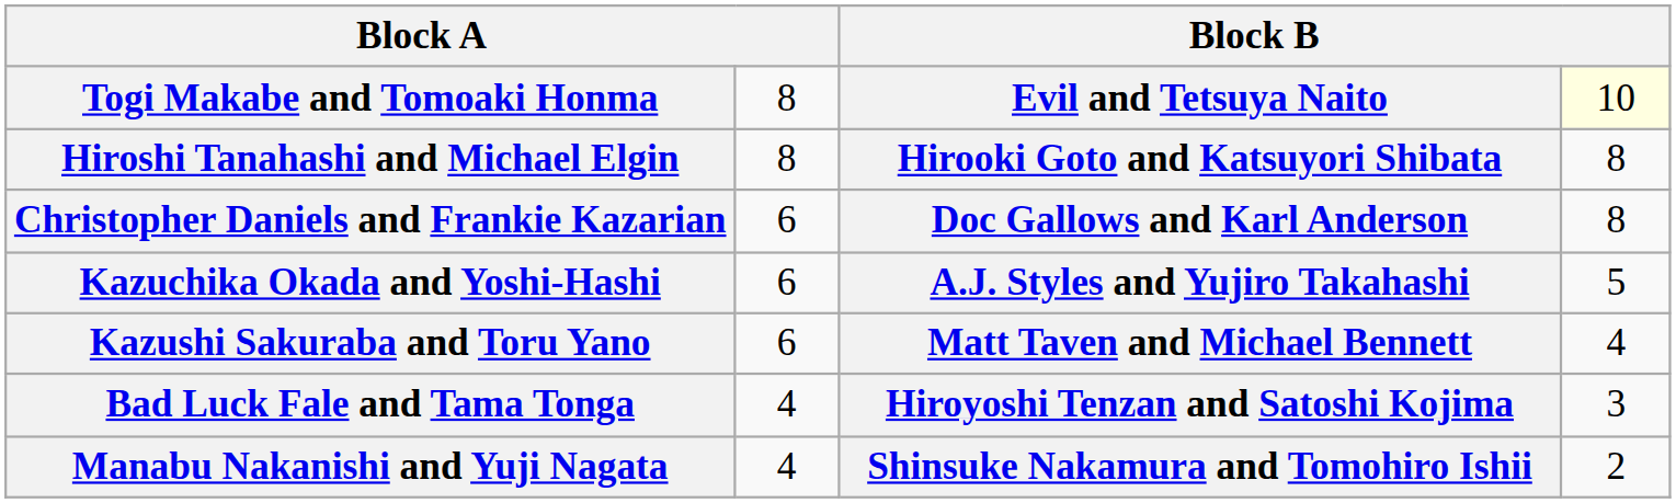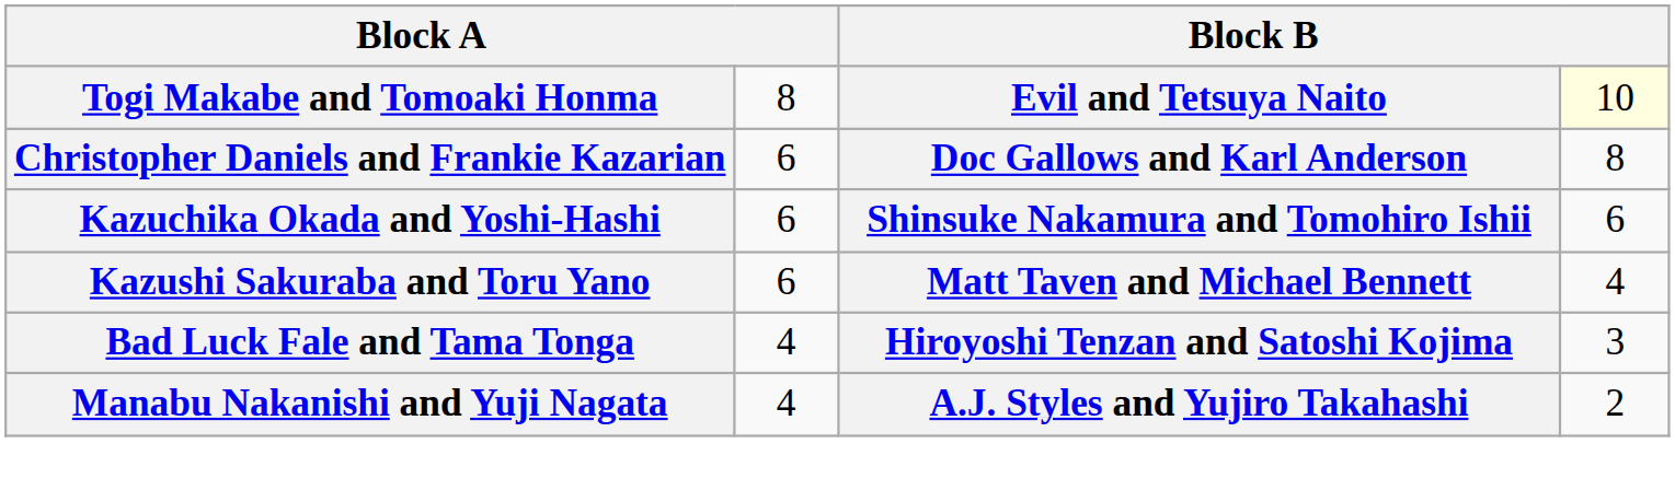 <table class="wikitable" style="margin: 1em auto 1em auto;text-align:center">
 <tr>
 <th colspan="2" style="width:50%">Block A</th>
 <th colspan="2" style="width:50%">Block B</th>
 </tr>
 <tr>
 <th><a href='#'>Togi Makabe</a> and <a href='#'>Tomoaki Honma</a></th>
 <td style="width:35px">8</td>
 <th><a href='#'>Evil</a> and <a href='#'>Tetsuya Naito</a></th>
 <td style="background: lightyellow; width:35px">10</td>
 </tr>
 <tr>
-<th><a href='#'>Hiroshi Tanahashi</a> and <a href='#'>Michael Elgin</a></th>
-<td>8</td>
-<th><a href='#'>Hirooki Goto</a> and <a href='#'>Katsuyori Shibata</a></th>
-<td>8</td>
-</tr>
-<tr>
 <th><a href='#'>Christopher Daniels</a> and <a href='#'>Frankie Kazarian</a></th>
 <td>6</td>
 <th><a href='#'>Doc Gallows</a> and <a href='#'>Karl Anderson</a></th>
 <td>8</td>
 </tr>
 <tr>
 <th><a href='#'>Kazuchika Okada</a> and <a href='#'>Yoshi-Hashi</a></th>
 <td>6</td>
-<th><a href='#'>A.J. Styles</a> and <a href='#'>Yujiro Takahashi</a></th>
-<td>5</td>
+<th><a href='#'>Shinsuke Nakamura</a> and <a href='#'>Tomohiro Ishii</a></th>
+<td>6</td>
 </tr>
 <tr>
 <th><a href='#'>Kazushi Sakuraba</a> and <a href='#'>Toru Yano</a></th>
 <td>6</td>
 <th><a href='#'>Matt Taven</a> and <a href='#'>Michael Bennett</a></th>
 <td>4</td>
 </tr>
 <tr>
 <th><a href='#'>Bad Luck Fale</a> and <a href='#'>Tama Tonga</a></th>
 <td>4</td>
 <th><a href='#'>Hiroyoshi Tenzan</a> and <a href='#'>Satoshi Kojima</a></th>
 <td>3</td>
 </tr>
 <tr>
 <th><a href='#'>Manabu Nakanishi</a> and <a href='#'>Yuji Nagata</a></th>
 <td>4</td>
-<th><a href='#'>Shinsuke Nakamura</a> and <a href='#'>Tomohiro Ishii</a></th>
+<th><a href='#'>A.J. Styles</a> and <a href='#'>Yujiro Takahashi</a></th>
 <td>2</td>
 </tr>
 </table>
